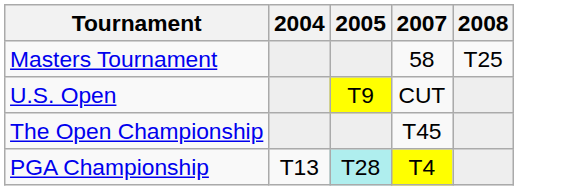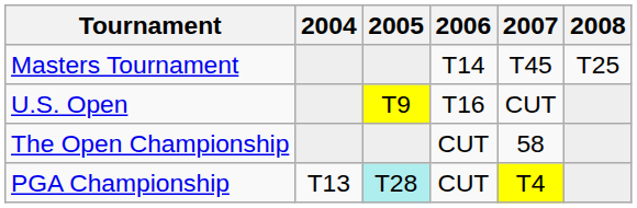 <table class="wikitable" style="font-size:95%;text-align:center;">
 <tr>
 <th>Tournament</th>
 <th>2004</th>
 <th>2005</th>
+<th>2006</th>
 <th>2007</th>
 <th>2008</th>
 </tr>
 <tr>
 <td align=left><a href='#'>Masters Tournament</a></td>
 <td style="background:#eeeeee;"></td>
 <td style="background:#eeeeee;"></td>
-<td>58</td>
+<td>T14</td>
+<td>T45</td>
 <td>T25</td>
 </tr>
 <tr>
 <td align=left><a href='#'>U.S. Open</a></td>
 <td style="background:#eeeeee;"></td>
 <td style="background:yellow;">T9</td>
+<td>T16</td>
 <td>CUT</td>
 <td style="background:#eeeeee;"></td>
 </tr>
 <tr>
 <td align=left><a href='#'>The Open Championship</a></td>
 <td style="background:#eeeeee;"></td>
 <td style="background:#eeeeee;"></td>
-<td>T45</td>
+<td>CUT</td>
+<td>58</td>
 <td style="background:#eeeeee;"></td>
 </tr>
 <tr>
 <td align=left><a href='#'>PGA Championship</a></td>
 <td>T13</td>
 <td style="background: paleturquoise;">T28</td>
+<td>CUT</td>
 <td style="background:yellow;">T4</td>
 <td style="background:#eeeeee;"></td>
 </tr>
 </table>
